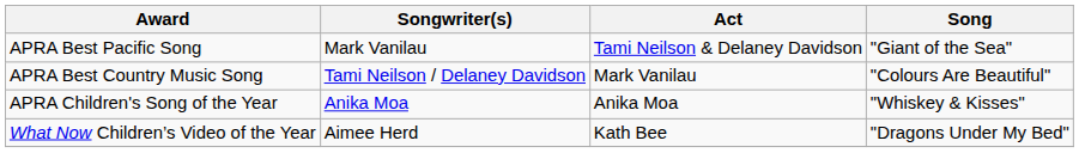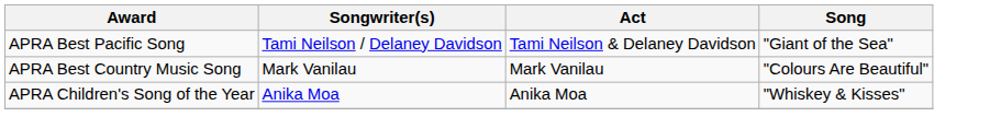 <table class="wikitable">
 <tr>
 <th>Award</th>
 <th>Songwriter(s)</th>
 <th>Act</th>
 <th>Song</th>
 </tr>
 <tr>
 <td>APRA Best Pacific Song</td>
-<td>Mark Vanilau</td>
+<td><a href='#'>Tami Neilson</a> / <a href='#'>Delaney Davidson</a></td>
 <td><a href='#'>Tami Neilson</a> & Delaney Davidson</td>
 <td>"Giant of the Sea"</td>
 </tr>
 <tr>
 <td>APRA Best Country Music Song</td>
-<td><a href='#'>Tami Neilson</a> / <a href='#'>Delaney Davidson</a></td>
+<td>Mark Vanilau</td>
 <td>Mark Vanilau</td>
 <td>"Colours Are Beautiful"</td>
 </tr>
 <tr>
 <td>APRA Children's Song of the Year</td>
 <td><a href='#'>Anika Moa</a></td>
 <td>Anika Moa</td>
 <td>"Whiskey & Kisses"</td>
 </tr>
 <tr>
-<td><em><a href='#'>What Now</a></em> Children’s Video of the Year</td>
-<td>Aimee Herd</td>
-<td>Kath Bee</td>
-<td>"Dragons Under My Bed"</td>
-</tr>
-<tr>
 </tr>
 </table>
